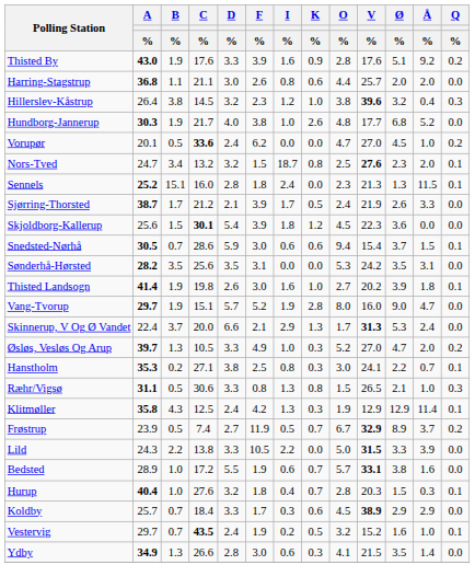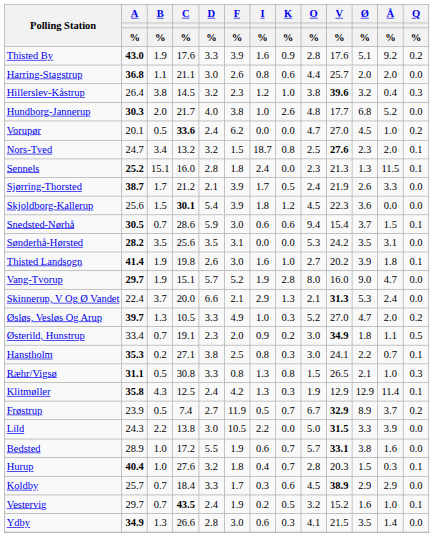 <table class="wikitable sortable" style="text-align:right; font-size:95%; line-height:20px;">
 <tr>
 <th rowspan="3">Polling Station</th>
 <th width=30px class=unsortable><a href='#'>A</a></th>
 <th width=30px class=unsortable><a href='#'>B</a></th>
 <th width=30px class=unsortable><a href='#'>C</a></th>
 <th width=30px class=unsortable><a href='#'>D</a></th>
 <th width=30px class=unsortable><a href='#'>F</a></th>
 <th width=30px class=unsortable><a href='#'>I</a></th>
 <th width=30px class=unsortable><a href='#'>K</a></th>
 <th width=30px class=unsortable><a href='#'>O</a></th>
 <th width=30px class=unsortable><a href='#'>V</a></th>
 <th width=30px class=unsortable><a href='#'>Ø</a></th>
 <th width=30px class=unsortable><a href='#'>Å</a></th>
 <th width=30px class=unsortable><a href='#'>Q</a></th>
 </tr>
 <tr>
 <th style=background:></th>
 <th style=background:></th>
 <th style=background:></th>
 <th style=background:></th>
 <th style=background:></th>
 <th style=background:></th>
 <th style=background:></th>
 <th style=background:></th>
 <th style=background:></th>
 <th style=background:></th>
 <th style=background:></th>
 <th style=background:></th>
 </tr>
 <tr>
 <th align=center data-sort-type=number>%</th>
 <th align=center data-sort-type=number>%</th>
 <th align=center data-sort-type=number>%</th>
 <th align=center data-sort-type=number>%</th>
 <th align=center data-sort-type=number>%</th>
 <th align=center data-sort-type=number>%</th>
 <th align=center data-sort-type=number>%</th>
 <th align=center data-sort-type=number>%</th>
 <th align=center data-sort-type=number>%</th>
 <th align=center data-sort-type=number>%</th>
 <th align=center data-sort-type=number>%</th>
 <th align=center data-sort-type=number>%</th>
 </tr>
 <tr>
 <td align=left><a href='#'>Thisted By</a></td>
 <td align=center ><strong>43.0</strong></td>
 <td align=center>1.9</td>
 <td align=center>17.6</td>
 <td align=center>3.3</td>
 <td align=center>3.9</td>
 <td align=center>1.6</td>
 <td align=center>0.9</td>
 <td align=center>2.8</td>
 <td align=center>17.6</td>
 <td align=center>5.1</td>
 <td align=center>9.2</td>
 <td align=center>0.2</td>
 </tr>
 <tr>
 <td align=left><a href='#'>Harring-Stagstrup</a></td>
 <td align=center ><strong>36.8</strong></td>
 <td align=center>1.1</td>
 <td align=center>21.1</td>
 <td align=center>3.0</td>
 <td align=center>2.6</td>
 <td align=center>0.8</td>
 <td align=center>0.6</td>
 <td align=center>4.4</td>
 <td align=center>25.7</td>
 <td align=center>2.0</td>
 <td align=center>2.0</td>
 <td align=center>0.0</td>
 </tr>
 <tr>
 <td align=left><a href='#'>Hillerslev-Kåstrup</a></td>
 <td align=center>26.4</td>
 <td align=center>3.8</td>
 <td align=center>14.5</td>
 <td align=center>3.2</td>
 <td align=center>2.3</td>
 <td align=center>1.2</td>
 <td align=center>1.0</td>
 <td align=center>3.8</td>
 <td align=center ><strong>39.6</strong></td>
 <td align=center>3.2</td>
 <td align=center>0.4</td>
 <td align=center>0.3</td>
 </tr>
 <tr>
 <td align=left><a href='#'>Hundborg-Jannerup</a></td>
 <td align=center ><strong>30.3</strong></td>
-<td align=center>1.9</td>
+<td align=center>2.0</td>
 <td align=center>21.7</td>
 <td align=center>4.0</td>
 <td align=center>3.8</td>
 <td align=center>1.0</td>
 <td align=center>2.6</td>
 <td align=center>4.8</td>
 <td align=center>17.7</td>
 <td align=center>6.8</td>
 <td align=center>5.2</td>
 <td align=center>0.0</td>
 </tr>
 <tr>
 <td align=left><a href='#'>Vorupør</a></td>
 <td align=center>20.1</td>
 <td align=center>0.5</td>
 <td align=center ><strong>33.6</strong></td>
 <td align=center>2.4</td>
 <td align=center>6.2</td>
 <td align=center>0.0</td>
 <td align=center>0.0</td>
 <td align=center>4.7</td>
 <td align=center>27.0</td>
 <td align=center>4.5</td>
 <td align=center>1.0</td>
 <td align=center>0.2</td>
 </tr>
 <tr>
 <td align=left><a href='#'>Nors-Tved</a></td>
 <td align=center>24.7</td>
 <td align=center>3.4</td>
 <td align=center>13.2</td>
 <td align=center>3.2</td>
 <td align=center>1.5</td>
 <td align=center>18.7</td>
 <td align=center>0.8</td>
 <td align=center>2.5</td>
 <td align=center ><strong>27.6</strong></td>
 <td align=center>2.3</td>
 <td align=center>2.0</td>
 <td align=center>0.1</td>
 </tr>
 <tr>
 <td align=left><a href='#'>Sennels</a></td>
 <td align=center ><strong>25.2</strong></td>
 <td align=center>15.1</td>
 <td align=center>16.0</td>
 <td align=center>2.8</td>
 <td align=center>1.8</td>
 <td align=center>2.4</td>
 <td align=center>0.0</td>
 <td align=center>2.3</td>
 <td align=center>21.3</td>
 <td align=center>1.3</td>
 <td align=center>11.5</td>
 <td align=center>0.1</td>
 </tr>
 <tr>
 <td align=left><a href='#'>Sjørring-Thorsted</a></td>
 <td align=center ><strong>38.7</strong></td>
 <td align=center>1.7</td>
 <td align=center>21.2</td>
 <td align=center>2.1</td>
 <td align=center>3.9</td>
 <td align=center>1.7</td>
 <td align=center>0.5</td>
 <td align=center>2.4</td>
 <td align=center>21.9</td>
 <td align=center>2.6</td>
 <td align=center>3.3</td>
 <td align=center>0.0</td>
 </tr>
 <tr>
 <td align=left><a href='#'>Skjoldborg-Kallerup</a></td>
 <td align=center>25.6</td>
 <td align=center>1.5</td>
 <td align=center ><strong>30.1</strong></td>
 <td align=center>5.4</td>
 <td align=center>3.9</td>
 <td align=center>1.8</td>
 <td align=center>1.2</td>
 <td align=center>4.5</td>
 <td align=center>22.3</td>
 <td align=center>3.6</td>
 <td align=center>0.0</td>
 <td align=center>0.0</td>
 </tr>
 <tr>
 <td align=left><a href='#'>Snedsted-Nørhå</a></td>
 <td align=center ><strong>30.5</strong></td>
 <td align=center>0.7</td>
 <td align=center>28.6</td>
 <td align=center>5.9</td>
 <td align=center>3.0</td>
 <td align=center>0.6</td>
 <td align=center>0.6</td>
 <td align=center>9.4</td>
 <td align=center>15.4</td>
 <td align=center>3.7</td>
 <td align=center>1.5</td>
 <td align=center>0.1</td>
 </tr>
 <tr>
 <td align=left><a href='#'>Sønderhå-Hørsted</a></td>
 <td align=center ><strong>28.2</strong></td>
 <td align=center>3.5</td>
 <td align=center>25.6</td>
 <td align=center>3.5</td>
 <td align=center>3.1</td>
 <td align=center>0.0</td>
 <td align=center>0.0</td>
 <td align=center>5.3</td>
 <td align=center>24.2</td>
 <td align=center>3.5</td>
 <td align=center>3.1</td>
 <td align=center>0.0</td>
 </tr>
 <tr>
 <td align=left><a href='#'>Thisted Landsogn</a></td>
 <td align=center ><strong>41.4</strong></td>
 <td align=center>1.9</td>
 <td align=center>19.8</td>
 <td align=center>2.6</td>
 <td align=center>3.0</td>
 <td align=center>1.6</td>
 <td align=center>1.0</td>
 <td align=center>2.7</td>
 <td align=center>20.2</td>
 <td align=center>3.9</td>
 <td align=center>1.8</td>
 <td align=center>0.1</td>
 </tr>
 <tr>
 <td align=left><a href='#'>Vang-Tvorup</a></td>
 <td align=center ><strong>29.7</strong></td>
 <td align=center>1.9</td>
 <td align=center>15.1</td>
 <td align=center>5.7</td>
 <td align=center>5.2</td>
 <td align=center>1.9</td>
 <td align=center>2.8</td>
 <td align=center>8.0</td>
 <td align=center>16.0</td>
 <td align=center>9.0</td>
 <td align=center>4.7</td>
 <td align=center>0.0</td>
 </tr>
 <tr>
 <td align=left><a href='#'>Skinnerup, V Og Ø Vandet</a></td>
 <td align=center>22.4</td>
 <td align=center>3.7</td>
 <td align=center>20.0</td>
 <td align=center>6.6</td>
 <td align=center>2.1</td>
 <td align=center>2.9</td>
 <td align=center>1.3</td>
-<td align=center>1.7</td>
+<td align=center>2.1</td>
 <td align=center ><strong>31.3</strong></td>
 <td align=center>5.3</td>
 <td align=center>2.4</td>
 <td align=center>0.0</td>
 </tr>
 <tr>
 <td align=left><a href='#'>Øsløs, Vesløs Og Arup</a></td>
 <td align=center ><strong>39.7</strong></td>
 <td align=center>1.3</td>
 <td align=center>10.5</td>
 <td align=center>3.3</td>
 <td align=center>4.9</td>
 <td align=center>1.0</td>
 <td align=center>0.3</td>
 <td align=center>5.2</td>
 <td align=center>27.0</td>
 <td align=center>4.7</td>
 <td align=center>2.0</td>
 <td align=center>0.2</td>
 </tr>
 <tr>
+<td align=left><a href='#'>Østerild, Hunstrup</a></td>
+<td align=center>33.4</td>
+<td align=center>0.7</td>
+<td align=center>19.1</td>
+<td align=center>2.3</td>
+<td align=center>2.0</td>
+<td align=center>0.9</td>
+<td align=center>0.2</td>
+<td align=center>3.0</td>
+<td align=center ><strong>34.9</strong></td>
+<td align=center>1.8</td>
+<td align=center>1.1</td>
+<td align=center>0.5</td>
+</tr>
+<tr>
 <td align=left><a href='#'>Hanstholm</a></td>
 <td align=center ><strong>35.3</strong></td>
 <td align=center>0.2</td>
 <td align=center>27.1</td>
 <td align=center>3.8</td>
 <td align=center>2.5</td>
 <td align=center>0.8</td>
 <td align=center>0.3</td>
 <td align=center>3.0</td>
 <td align=center>24.1</td>
 <td align=center>2.2</td>
 <td align=center>0.7</td>
 <td align=center>0.1</td>
 </tr>
 <tr>
 <td align=left><a href='#'>Ræhr/Vigsø</a></td>
 <td align=center ><strong>31.1</strong></td>
 <td align=center>0.5</td>
-<td align=center>30.6</td>
+<td align=center>30.8</td>
 <td align=center>3.3</td>
 <td align=center>0.8</td>
 <td align=center>1.3</td>
 <td align=center>0.8</td>
 <td align=center>1.5</td>
 <td align=center>26.5</td>
 <td align=center>2.1</td>
 <td align=center>1.0</td>
 <td align=center>0.3</td>
 </tr>
 <tr>
 <td align=left><a href='#'>Klitmøller</a></td>
 <td align=center ><strong>35.8</strong></td>
 <td align=center>4.3</td>
 <td align=center>12.5</td>
 <td align=center>2.4</td>
 <td align=center>4.2</td>
 <td align=center>1.3</td>
 <td align=center>0.3</td>
 <td align=center>1.9</td>
 <td align=center>12.9</td>
 <td align=center>12.9</td>
 <td align=center>11.4</td>
 <td align=center>0.1</td>
 </tr>
 <tr>
 <td align=left><a href='#'>Frøstrup</a></td>
 <td align=center>23.9</td>
 <td align=center>0.5</td>
 <td align=center>7.4</td>
 <td align=center>2.7</td>
 <td align=center>11.9</td>
 <td align=center>0.5</td>
 <td align=center>0.7</td>
 <td align=center>6.7</td>
 <td align=center ><strong>32.9</strong></td>
 <td align=center>8.9</td>
 <td align=center>3.7</td>
 <td align=center>0.2</td>
 </tr>
 <tr>
 <td align=left><a href='#'>Lild</a></td>
 <td align=center>24.3</td>
 <td align=center>2.2</td>
 <td align=center>13.8</td>
-<td align=center>3.3</td>
+<td align=center>3.0</td>
 <td align=center>10.5</td>
 <td align=center>2.2</td>
 <td align=center>0.0</td>
 <td align=center>5.0</td>
 <td align=center ><strong>31.5</strong></td>
 <td align=center>3.3</td>
 <td align=center>3.9</td>
 <td align=center>0.0</td>
 </tr>
 <tr>
 <td align=left><a href='#'>Bedsted</a></td>
 <td align=center>28.9</td>
 <td align=center>1.0</td>
 <td align=center>17.2</td>
 <td align=center>5.5</td>
 <td align=center>1.9</td>
 <td align=center>0.6</td>
 <td align=center>0.7</td>
 <td align=center>5.7</td>
 <td align=center ><strong>33.1</strong></td>
 <td align=center>3.8</td>
 <td align=center>1.6</td>
 <td align=center>0.0</td>
 </tr>
 <tr>
 <td align=left><a href='#'>Hurup</a></td>
 <td align=center ><strong>40.4</strong></td>
 <td align=center>1.0</td>
 <td align=center>27.6</td>
 <td align=center>3.2</td>
 <td align=center>1.8</td>
 <td align=center>0.4</td>
 <td align=center>0.7</td>
 <td align=center>2.8</td>
 <td align=center>20.3</td>
 <td align=center>1.5</td>
 <td align=center>0.3</td>
 <td align=center>0.1</td>
 </tr>
 <tr>
 <td align=left><a href='#'>Koldby</a></td>
 <td align=center>25.7</td>
 <td align=center>0.7</td>
 <td align=center>18.4</td>
 <td align=center>3.3</td>
 <td align=center>1.7</td>
 <td align=center>0.3</td>
 <td align=center>0.6</td>
 <td align=center>4.5</td>
 <td align=center ><strong>38.9</strong></td>
 <td align=center>2.9</td>
 <td align=center>2.9</td>
 <td align=center>0.0</td>
 </tr>
 <tr>
 <td align=left><a href='#'>Vestervig</a></td>
 <td align=center>29.7</td>
 <td align=center>0.7</td>
 <td align=center ><strong>43.5</strong></td>
 <td align=center>2.4</td>
 <td align=center>1.9</td>
 <td align=center>0.2</td>
 <td align=center>0.5</td>
 <td align=center>3.2</td>
 <td align=center>15.2</td>
 <td align=center>1.6</td>
 <td align=center>1.0</td>
 <td align=center>0.1</td>
 </tr>
 <tr>
 <td align=left><a href='#'>Ydby</a></td>
 <td align=center ><strong>34.9</strong></td>
 <td align=center>1.3</td>
 <td align=center>26.6</td>
 <td align=center>2.8</td>
 <td align=center>3.0</td>
 <td align=center>0.6</td>
 <td align=center>0.3</td>
 <td align=center>4.1</td>
 <td align=center>21.5</td>
 <td align=center>3.5</td>
 <td align=center>1.4</td>
 <td align=center>0.0</td>
 </tr>
 <tr>
 </tr>
 </table>
